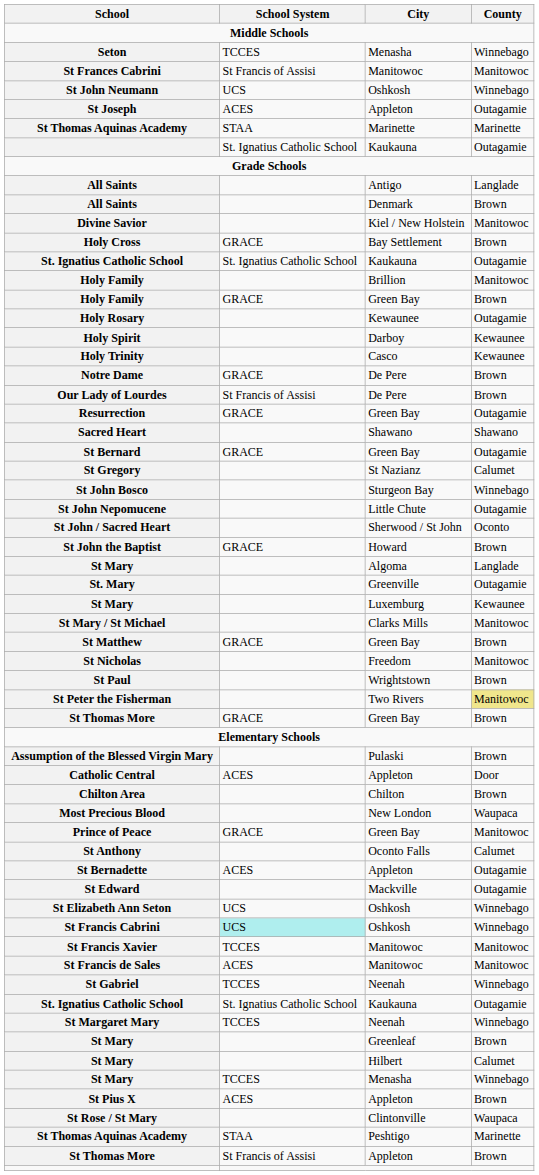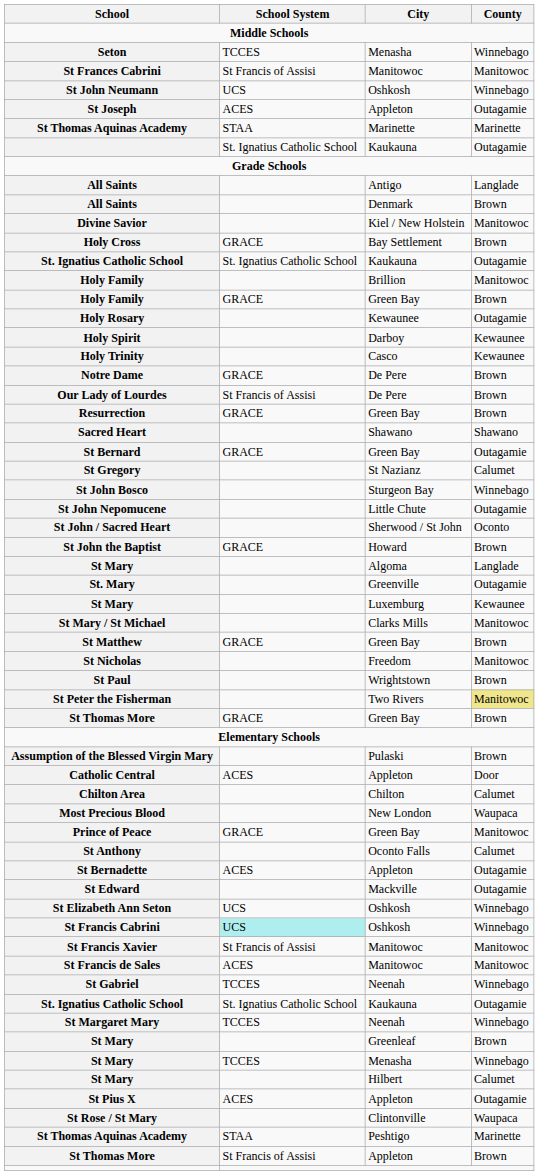 <table class="wikitable" width=80%>
 <tr>
 <th align=center bgcolor="#e5e5e5"><strong>School</strong></th>
 <th align=center bgcolor="#e5e5e5"><strong>School System</strong></th>
 <th align=center bgcolor="#e5e5e5"><strong>City</strong></th>
 <th align=center bgcolor="#e5e5e5"><strong>County</strong></th>
 </tr>
 <tr>
 <td colspan="4" style="text-align:center;"><strong>Middle Schools</strong></td>
 </tr>
 <tr>
 <th>Seton</th>
 <td>TCCES</td>
 <td>Menasha</td>
 <td>Winnebago</td>
 </tr>
 <tr>
 <th>St Frances Cabrini</th>
 <td>St Francis of Assisi</td>
 <td>Manitowoc</td>
 <td>Manitowoc</td>
 </tr>
 <tr>
 <th>St John Neumann</th>
 <td>UCS</td>
 <td>Oshkosh</td>
 <td>Winnebago</td>
 </tr>
 <tr>
 <th>St Joseph</th>
 <td>ACES</td>
 <td>Appleton</td>
 <td>Outagamie</td>
 </tr>
 <tr>
 <th>St Thomas Aquinas Academy</th>
 <td>STAA</td>
 <td>Marinette</td>
 <td>Marinette</td>
 </tr>
 <tr>
 <th></th>
 <td>St. Ignatius Catholic School</td>
 <td>Kaukauna</td>
 <td>Outagamie</td>
 </tr>
 <tr>
 <td colspan="4" style="text-align:center;"><strong>Grade Schools</strong></td>
 </tr>
 <tr>
 <th>All Saints</th>
 <td></td>
 <td>Antigo</td>
 <td>Langlade</td>
 </tr>
 <tr>
 <th>All Saints</th>
 <td></td>
 <td>Denmark</td>
 <td>Brown</td>
 </tr>
 <tr>
 <th>Divine Savior</th>
 <td></td>
 <td>Kiel / New Holstein</td>
 <td>Manitowoc</td>
 </tr>
 <tr>
 <th>Holy Cross</th>
 <td>GRACE</td>
 <td>Bay Settlement</td>
 <td>Brown</td>
 </tr>
 <tr>
 <th>St. Ignatius Catholic School</th>
 <td>St. Ignatius Catholic School</td>
 <td>Kaukauna</td>
 <td>Outagamie</td>
 </tr>
 <tr>
 <th>Holy Family</th>
 <td></td>
 <td>Brillion</td>
 <td>Manitowoc</td>
 </tr>
 <tr>
 <th>Holy Family</th>
 <td>GRACE</td>
 <td>Green Bay</td>
 <td>Brown</td>
 </tr>
 <tr>
 <th>Holy Rosary</th>
 <td></td>
 <td>Kewaunee</td>
 <td>Outagamie</td>
 </tr>
 <tr>
 <th>Holy Spirit</th>
 <td></td>
 <td>Darboy</td>
 <td>Kewaunee</td>
 </tr>
 <tr>
 <th>Holy Trinity</th>
 <td></td>
 <td>Casco</td>
 <td>Kewaunee</td>
 </tr>
 <tr>
 <th>Notre Dame</th>
 <td>GRACE</td>
 <td>De Pere</td>
 <td>Brown</td>
 </tr>
 <tr>
 <th>Our Lady of Lourdes</th>
 <td>St Francis of Assisi</td>
 <td>De Pere</td>
 <td>Brown</td>
 </tr>
 <tr>
 <th>Resurrection</th>
 <td>GRACE</td>
 <td>Green Bay</td>
-<td>Outagamie</td>
+<td>Brown</td>
 </tr>
 <tr>
 <th>Sacred Heart</th>
 <td></td>
 <td>Shawano</td>
 <td>Shawano</td>
 </tr>
 <tr>
 <th>St Bernard</th>
 <td>GRACE</td>
 <td>Green Bay</td>
 <td>Outagamie</td>
 </tr>
 <tr>
 <th>St Gregory</th>
 <td></td>
 <td>St Nazianz</td>
 <td>Calumet</td>
 </tr>
 <tr>
 <th>St John Bosco</th>
 <td></td>
 <td>Sturgeon Bay</td>
 <td>Winnebago</td>
 </tr>
 <tr>
 <th>St John Nepomucene</th>
 <td></td>
 <td>Little Chute</td>
 <td>Outagamie</td>
 </tr>
 <tr>
 <th>St John / Sacred Heart</th>
 <td></td>
 <td>Sherwood / St John</td>
 <td>Oconto</td>
 </tr>
 <tr>
 <th>St John the Baptist</th>
 <td>GRACE</td>
 <td>Howard</td>
 <td>Brown</td>
 </tr>
 <tr>
 <th>St Mary</th>
 <td></td>
 <td>Algoma</td>
 <td>Langlade</td>
 </tr>
 <tr>
 <th>St. Mary</th>
 <td></td>
 <td>Greenville</td>
 <td>Outagamie</td>
 </tr>
 <tr>
 <th>St Mary</th>
 <td></td>
 <td>Luxemburg</td>
 <td>Kewaunee</td>
 </tr>
 <tr>
 <th>St Mary / St Michael</th>
 <td></td>
 <td>Clarks Mills</td>
 <td>Manitowoc</td>
 </tr>
 <tr>
 <th>St Matthew</th>
 <td>GRACE</td>
 <td>Green Bay</td>
 <td>Brown</td>
 </tr>
 <tr>
 <th>St Nicholas</th>
 <td></td>
 <td>Freedom</td>
 <td>Manitowoc</td>
 </tr>
 <tr>
 <th>St Paul</th>
 <td></td>
 <td>Wrightstown</td>
 <td>Brown</td>
 </tr>
 <tr>
 <th>St Peter the Fisherman</th>
 <td></td>
 <td>Two Rivers</td>
 <td style="background: khaki;">Manitowoc</td>
 </tr>
 <tr>
 <th>St Thomas More</th>
 <td>GRACE</td>
 <td>Green Bay</td>
 <td>Brown</td>
 </tr>
 <tr>
 <td colspan="4" style="text-align:center;"><strong>Elementary Schools</strong></td>
 </tr>
 <tr>
 <th>Assumption of the Blessed Virgin Mary</th>
 <td></td>
 <td>Pulaski</td>
 <td>Brown</td>
 </tr>
 <tr>
 <th>Catholic Central</th>
 <td>ACES</td>
 <td>Appleton</td>
 <td>Door</td>
 </tr>
 <tr>
 <th>Chilton Area</th>
 <td></td>
 <td>Chilton</td>
-<td>Brown</td>
+<td>Calumet</td>
 </tr>
 <tr>
 <th>Most Precious Blood</th>
 <td></td>
 <td>New London</td>
 <td>Waupaca</td>
 </tr>
 <tr>
 <th>Prince of Peace</th>
 <td>GRACE</td>
 <td>Green Bay</td>
 <td>Manitowoc</td>
 </tr>
 <tr>
 <th>St Anthony</th>
 <td></td>
 <td>Oconto Falls</td>
 <td>Calumet</td>
 </tr>
 <tr>
 <th>St Bernadette</th>
 <td>ACES</td>
 <td>Appleton</td>
 <td>Outagamie</td>
 </tr>
 <tr>
 <th>St Edward</th>
 <td></td>
 <td>Mackville</td>
 <td>Outagamie</td>
 </tr>
 <tr>
 <th>St Elizabeth Ann Seton</th>
 <td>UCS</td>
 <td>Oshkosh</td>
 <td>Winnebago</td>
 </tr>
 <tr>
 <th>St Francis Cabrini</th>
 <td style="background: paleturquoise;">UCS</td>
 <td>Oshkosh</td>
 <td>Winnebago</td>
 </tr>
 <tr>
 <th>St Francis Xavier</th>
-<td>TCCES</td>
+<td>St Francis of Assisi</td>
 <td>Manitowoc</td>
 <td>Manitowoc</td>
 </tr>
 <tr>
 <th>St Francis de Sales</th>
 <td>ACES</td>
 <td>Manitowoc</td>
 <td>Manitowoc</td>
 </tr>
 <tr>
 <th>St Gabriel</th>
 <td>TCCES</td>
 <td>Neenah</td>
 <td>Winnebago</td>
 </tr>
 <tr>
 <th>St. Ignatius Catholic School</th>
 <td>St. Ignatius Catholic School</td>
 <td>Kaukauna</td>
 <td>Outagamie</td>
 </tr>
 <tr>
 <th>St Margaret Mary</th>
 <td>TCCES</td>
 <td>Neenah</td>
 <td>Winnebago</td>
 </tr>
 <tr>
 <th>St Mary</th>
 <td></td>
 <td>Greenleaf</td>
 <td>Brown</td>
 </tr>
 <tr>
 <th>St Mary</th>
+<td>TCCES</td>
+<td>Menasha</td>
+<td>Winnebago</td>
+</tr>
+<tr>
+<th>St Mary</th>
 <td></td>
 <td>Hilbert</td>
 <td>Calumet</td>
 </tr>
 <tr>
-<th>St Mary</th>
-<td>TCCES</td>
-<td>Menasha</td>
-<td>Winnebago</td>
-</tr>
-<tr>
 <th>St Pius X</th>
 <td>ACES</td>
 <td>Appleton</td>
-<td>Brown</td>
+<td>Outagamie</td>
 </tr>
 <tr>
 <th>St Rose / St Mary</th>
 <td></td>
 <td>Clintonville</td>
 <td>Waupaca</td>
 </tr>
 <tr>
 <th>St Thomas Aquinas Academy</th>
 <td>STAA</td>
 <td>Peshtigo</td>
 <td>Marinette</td>
 </tr>
 <tr>
 <th>St Thomas More</th>
 <td>St Francis of Assisi</td>
 <td>Appleton</td>
 <td>Brown</td>
 </tr>
 <tr>
 <td></td>
 </tr>
 </table>
